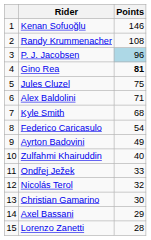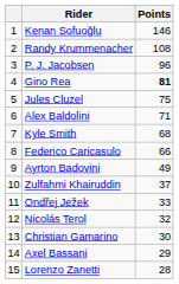 <table class="wikitable" style="font-size: 95%;">
 <tr>
 <th></th>
 <th>Rider</th>
 <th>Points</th>
 </tr>
 <tr>
 <td align=center>1</td>
 <td> <a href='#'>Kenan Sofuoğlu</a></td>
 <td align=right>146</td>
 </tr>
 <tr>
 <td align=center>2</td>
 <td> <a href='#'>Randy Krummenacher</a></td>
 <td align=right>108</td>
 </tr>
 <tr>
 <td align=center>3</td>
 <td> <a href='#'>P. J. Jacobsen</a></td>
-<td align=right style="background: lightblue;">96</td>
+<td align=right>96</td>
 </tr>
 <tr>
 <td align=center>4</td>
 <td> <a href='#'>Gino Rea</a></td>
 <td align=right><strong>81</strong></td>
 </tr>
 <tr>
 <td align=center>5</td>
 <td> <a href='#'>Jules Cluzel</a></td>
 <td align=right>75</td>
 </tr>
 <tr>
 <td align=center>6</td>
 <td> <a href='#'>Alex Baldolini</a></td>
 <td align=right>71</td>
 </tr>
 <tr>
 <td align=center>7</td>
 <td> <a href='#'>Kyle Smith</a></td>
 <td align=right>68</td>
 </tr>
 <tr>
 <td align=center>8</td>
 <td> <a href='#'>Federico Caricasulo</a></td>
-<td align=right>54</td>
+<td align=right>66</td>
 </tr>
 <tr>
 <td align=center>9</td>
 <td> <a href='#'>Ayrton Badovini</a></td>
 <td align=right>49</td>
 </tr>
 <tr>
 <td align=center>10</td>
 <td> <a href='#'>Zulfahmi Khairuddin</a></td>
-<td align=right>40</td>
+<td align=right>37</td>
 </tr>
 <tr>
 <td align=center>11</td>
 <td> <a href='#'>Ondřej Ježek</a></td>
 <td align=right>33</td>
 </tr>
 <tr>
 <td align=center>12</td>
 <td> <a href='#'>Nicolás Terol</a></td>
 <td align=right>32</td>
 </tr>
 <tr>
 <td align=center>13</td>
 <td> <a href='#'>Christian Gamarino</a></td>
 <td align=right>30</td>
 </tr>
 <tr>
 <td align=center>14</td>
 <td> <a href='#'>Axel Bassani</a></td>
 <td align=right>29</td>
 </tr>
 <tr>
 <td align=center>15</td>
 <td> <a href='#'>Lorenzo Zanetti</a></td>
 <td align=right>28</td>
 </tr>
 </table>
